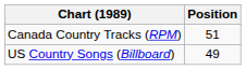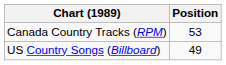 <table class="wikitable sortable">
 <tr>
 <th scope="col">Chart (1989)</th>
 <th scope="col">Position</th>
 </tr>
 <tr>
 <td>Canada Country Tracks (<em><a href='#'>RPM</a></em>)</td>
-<td align="center">51</td>
+<td align="center">53</td>
 </tr>
 <tr>
 <td>US <a href='#'>Country Songs</a> (<em><a href='#'>Billboard</a></em>)</td>
 <td align="center">49</td>
 </tr>
 </table>
